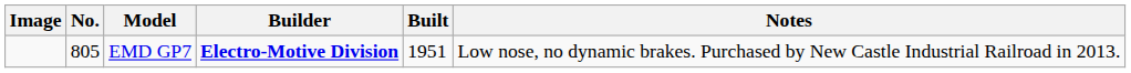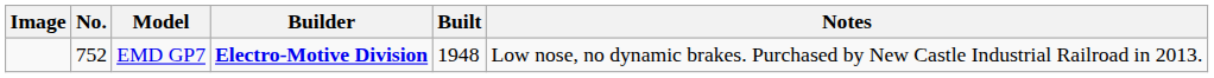 <table class="wikitable sortable">
 <tr>
 <th>Image</th>
 <th>No.</th>
 <th>Model</th>
 <th>Builder</th>
 <th>Built</th>
 <th class="unsortable">Notes</th>
 </tr>
 <tr>
 <td></td>
-<td>805</td>
+<td>752</td>
 <td><a href='#'>EMD GP7</a></td>
 <td><strong><a href='#'>Electro-Motive Division</a></strong></td>
-<td>1951</td>
+<td>1948</td>
 <td>Low nose, no dynamic brakes.  Purchased by New Castle Industrial Railroad in 2013.</td>
 </tr>
 </table>
